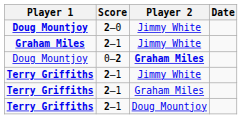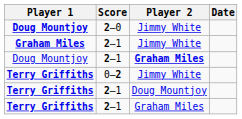 <table class="wikitable" style="text-align: center">
 <tr>
 <th>Player 1</th>
 <th>Score</th>
 <th>Player 2</th>
 <th>Date</th>
 </tr>
 <tr>
 <td> <strong><a href='#'>Doug Mountjoy</a></strong></td>
 <td><strong>2</strong>–0</td>
 <td> <a href='#'>Jimmy White</a></td>
 <td></td>
 </tr>
 <tr>
 <td> <strong><a href='#'>Graham Miles</a></strong></td>
 <td><strong>2</strong>–1</td>
 <td> <a href='#'>Jimmy White</a></td>
 <td></td>
 </tr>
 <tr>
 <td> <a href='#'>Doug Mountjoy</a></td>
-<td>0–<strong>2</strong></td>
+<td><strong>2</strong>–1</td>
 <td> <strong><a href='#'>Graham Miles</a></strong></td>
 <td></td>
 </tr>
 <tr>
 <td> <strong><a href='#'>Terry Griffiths</a></strong></td>
+<td>0–<strong>2</strong></td>
+<td> <a href='#'>Jimmy White</a></td>
+<td></td>
+</tr>
+<tr>
+<td> <strong><a href='#'>Terry Griffiths</a></strong></td>
 <td><strong>2</strong>–1</td>
-<td> <a href='#'>Jimmy White</a></td>
+<td> <a href='#'>Doug Mountjoy</a></td>
 <td></td>
 </tr>
 <tr>
 <td> <strong><a href='#'>Terry Griffiths</a></strong></td>
 <td><strong>2</strong>–1</td>
 <td> <a href='#'>Graham Miles</a></td>
 <td></td>
 </tr>
-<tr>
-<td> <strong><a href='#'>Terry Griffiths</a></strong></td>
-<td><strong>2</strong>–1</td>
-<td> <a href='#'>Doug Mountjoy</a></td>
-<td></td>
-</tr>
 </table>
